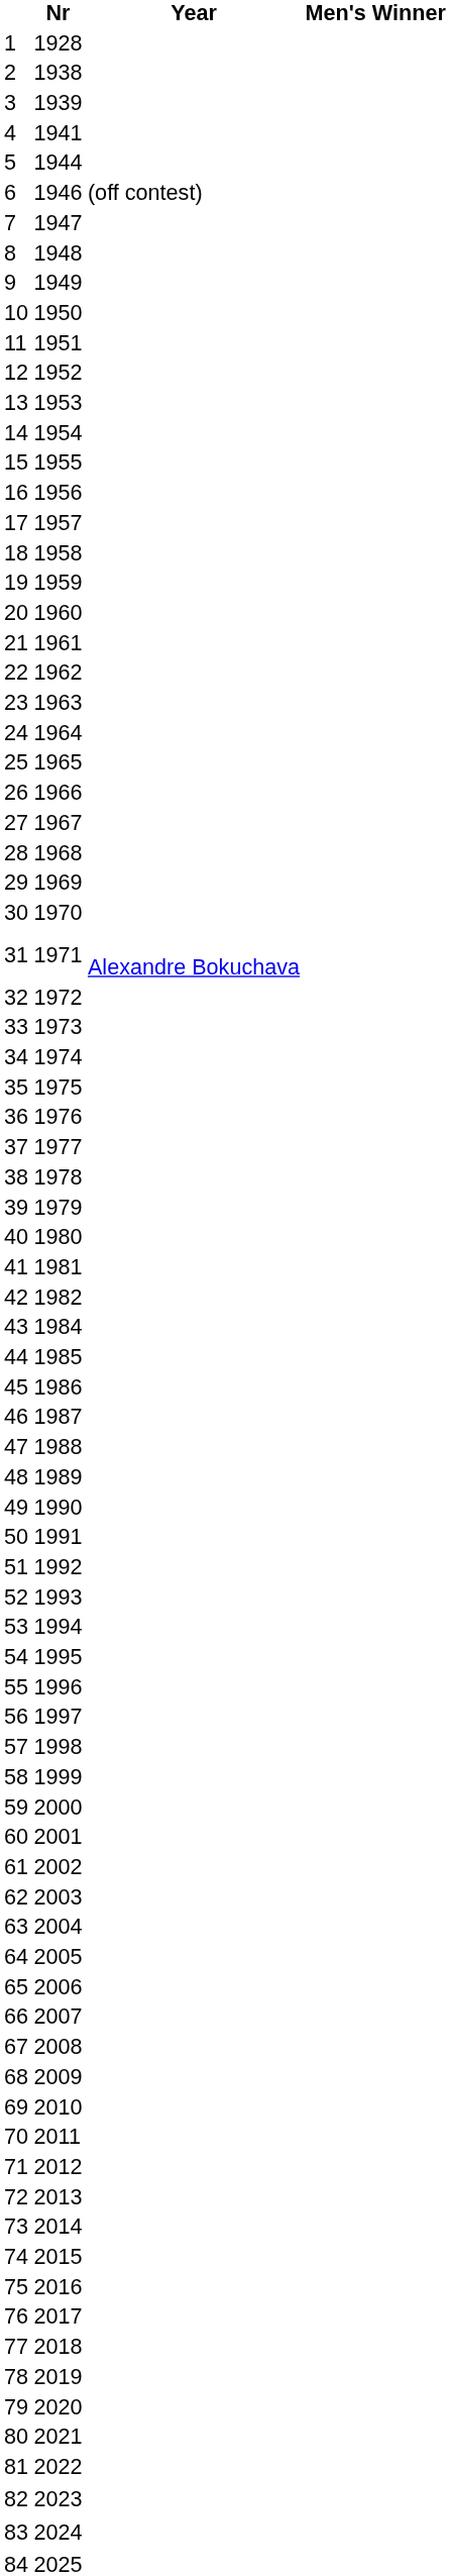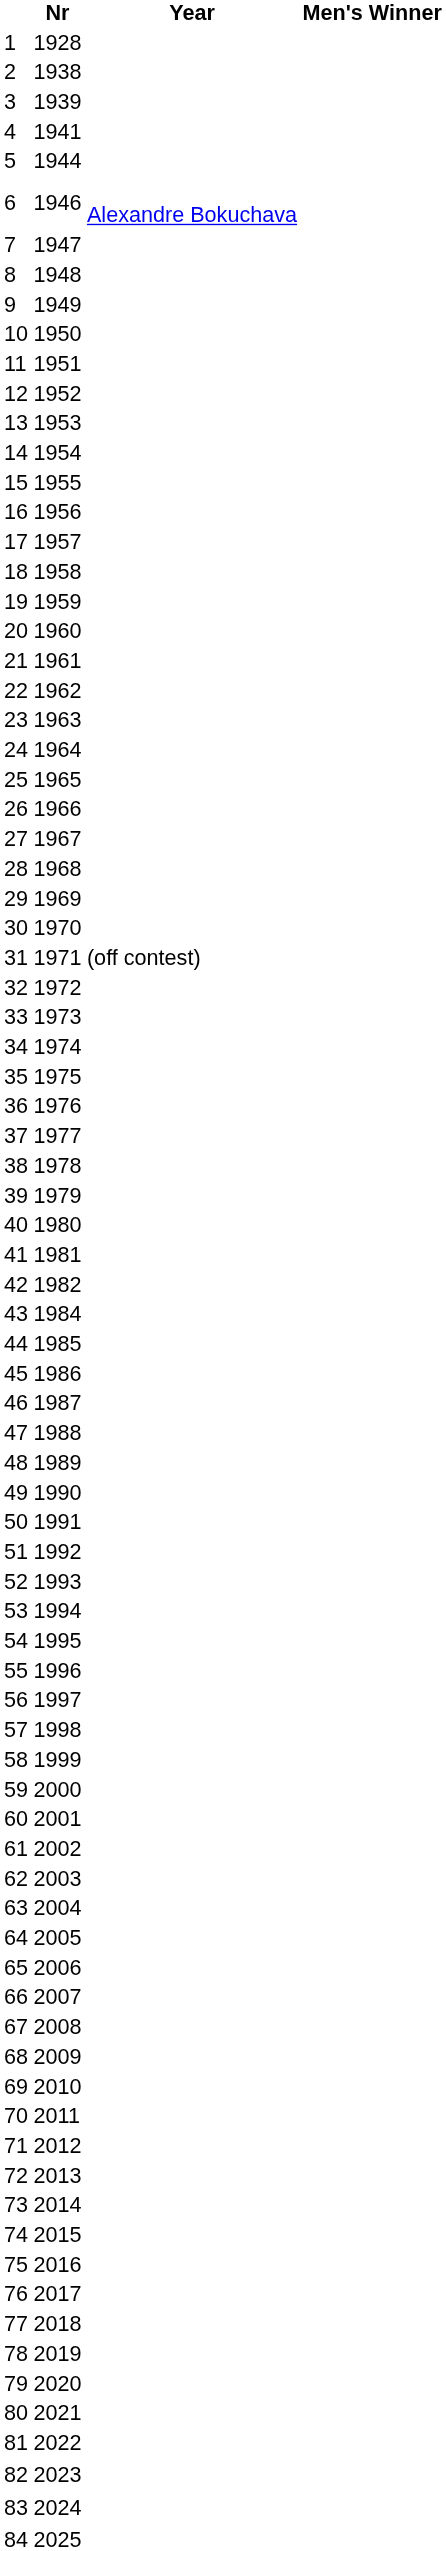 <table>
 <tr>
 <td valign="top"><br></td>
 <th>Nr</th>
 <th>Year</th>
 <th>Men's Winner</th>
 </tr>
 <tr>
 <td>1</td>
 <td>1928</td>
 <td></td>
 </tr>
 <tr>
 <td>2</td>
 <td>1938</td>
 <td></td>
 </tr>
 <tr>
 <td>3</td>
 <td>1939</td>
 <td></td>
 </tr>
 <tr>
 <td>4</td>
 <td>1941</td>
 <td></td>
 </tr>
 <tr>
 <td>5</td>
 <td>1944</td>
 <td></td>
 </tr>
 <tr>
 <td>6</td>
 <td>1946</td>
-<td> (off contest)<br></td>
+<td> <br> <a href='#'>Alexandre Bokuchava</a></td>
 </tr>
 <tr>
 <td>7</td>
 <td>1947</td>
 <td></td>
 </tr>
 <tr>
 <td>8</td>
 <td>1948</td>
 <td></td>
 </tr>
 <tr>
 <td>9</td>
 <td>1949</td>
 <td></td>
 </tr>
 <tr>
 <td>10</td>
 <td>1950</td>
 <td></td>
 </tr>
 <tr>
 <td>11</td>
 <td>1951</td>
 <td></td>
 </tr>
 <tr>
 <td>12</td>
 <td>1952</td>
 <td></td>
 </tr>
 <tr>
 <td>13</td>
 <td>1953</td>
 <td></td>
 </tr>
 <tr>
 <td>14</td>
 <td>1954</td>
 <td></td>
 </tr>
 <tr>
 <td>15</td>
 <td>1955</td>
 <td></td>
 </tr>
 <tr>
 <td>16</td>
 <td>1956</td>
 <td></td>
 </tr>
 <tr>
 <td>17</td>
 <td>1957</td>
 <td></td>
 </tr>
 <tr>
 <td>18</td>
 <td>1958</td>
 <td></td>
 </tr>
 <tr>
 <td>19</td>
 <td>1959</td>
 <td></td>
 </tr>
 <tr>
 <td>20</td>
 <td>1960</td>
 <td></td>
 </tr>
 <tr>
 <td>21</td>
 <td>1961</td>
 <td></td>
 </tr>
 <tr>
 <td>22</td>
 <td>1962</td>
 <td></td>
 </tr>
 <tr>
 <td>23</td>
 <td>1963</td>
 <td></td>
 </tr>
 <tr>
 <td>24</td>
 <td>1964</td>
 <td></td>
 </tr>
 <tr>
 <td>25</td>
 <td>1965</td>
 <td></td>
 </tr>
 <tr>
 <td>26</td>
 <td>1966</td>
 <td></td>
 </tr>
 <tr>
 <td>27</td>
 <td>1967</td>
 <td></td>
 </tr>
 <tr>
 <td>28</td>
 <td>1968</td>
 <td></td>
 </tr>
 <tr>
 <td>29</td>
 <td>1969</td>
 <td></td>
 </tr>
 <tr>
 <td>30</td>
 <td>1970</td>
 <td></td>
 </tr>
 <tr>
 <td>31</td>
 <td>1971</td>
-<td> <br> <a href='#'>Alexandre Bokuchava</a></td>
+<td> (off contest)<br></td>
 </tr>
 <tr>
 <td>32</td>
 <td>1972</td>
 <td></td>
 </tr>
 <tr>
 <td>33</td>
 <td>1973</td>
 <td></td>
 </tr>
 <tr>
 <td>34</td>
 <td>1974</td>
 <td></td>
 </tr>
 <tr>
 <td>35</td>
 <td>1975</td>
 <td></td>
 </tr>
 <tr>
 <td>36</td>
 <td>1976</td>
 <td></td>
 </tr>
 <tr>
 <td>37</td>
 <td>1977</td>
 <td></td>
 </tr>
 <tr>
 <td>38</td>
 <td>1978</td>
 <td></td>
 </tr>
 <tr>
 <td>39</td>
 <td>1979</td>
 <td></td>
 </tr>
 <tr>
 <td>40</td>
 <td>1980</td>
 <td></td>
 </tr>
 <tr>
 <td>41</td>
 <td>1981</td>
 <td></td>
 </tr>
 <tr>
 <td>42</td>
 <td>1982</td>
 <td></td>
 </tr>
 <tr>
 <td>43</td>
 <td>1984</td>
 <td></td>
 </tr>
 <tr>
 <td>44</td>
 <td>1985</td>
 <td></td>
 </tr>
 <tr>
 <td>45</td>
 <td>1986</td>
 <td></td>
 </tr>
 <tr>
 <td>46</td>
 <td>1987</td>
 <td></td>
 </tr>
 <tr>
 <td>47</td>
 <td>1988</td>
 <td></td>
 </tr>
 <tr>
 <td>48</td>
 <td>1989</td>
 <td></td>
 </tr>
 <tr>
 <td>49</td>
 <td>1990</td>
 <td></td>
 </tr>
 <tr>
 <td>50</td>
 <td>1991</td>
 <td></td>
 </tr>
 <tr>
 <td>51</td>
 <td>1992</td>
 <td></td>
 </tr>
 <tr>
 <td>52</td>
 <td>1993</td>
 <td></td>
 </tr>
 <tr>
 <td>53</td>
 <td>1994</td>
 <td></td>
 </tr>
 <tr>
 <td>54</td>
 <td>1995</td>
 <td></td>
 </tr>
 <tr>
 <td>55</td>
 <td>1996</td>
 <td></td>
 </tr>
 <tr>
 <td>56</td>
 <td>1997</td>
 <td></td>
 </tr>
 <tr>
 <td>57</td>
 <td>1998</td>
 <td></td>
 </tr>
 <tr>
 <td>58</td>
 <td>1999</td>
 <td></td>
 </tr>
 <tr>
 <td>59</td>
 <td>2000</td>
 <td></td>
 </tr>
 <tr>
 <td>60</td>
 <td>2001</td>
 <td></td>
 </tr>
 <tr>
 <td>61</td>
 <td>2002</td>
 <td></td>
 </tr>
 <tr>
 <td>62</td>
 <td>2003</td>
 <td></td>
 </tr>
 <tr>
 <td>63</td>
 <td>2004</td>
 <td></td>
 </tr>
 <tr>
 <td>64</td>
 <td>2005</td>
 <td></td>
 </tr>
 <tr>
 <td>65</td>
 <td>2006</td>
 <td></td>
 </tr>
 <tr>
 <td>66</td>
 <td>2007</td>
 <td></td>
 </tr>
 <tr>
 <td>67</td>
 <td>2008</td>
 <td></td>
 </tr>
 <tr>
 <td>68</td>
 <td>2009</td>
 <td></td>
 </tr>
 <tr>
 <td>69</td>
 <td>2010</td>
 <td></td>
 </tr>
 <tr>
 <td>70</td>
 <td>2011</td>
 <td></td>
 </tr>
 <tr>
 <td>71</td>
 <td>2012</td>
 <td></td>
 </tr>
 <tr>
 <td>72</td>
 <td>2013</td>
 <td></td>
 </tr>
 <tr>
 <td>73</td>
 <td>2014</td>
 <td></td>
 </tr>
 <tr>
 <td>74</td>
 <td>2015</td>
 <td></td>
 </tr>
 <tr>
 <td>75</td>
 <td>2016</td>
 <td></td>
 </tr>
 <tr>
 <td>76</td>
 <td>2017</td>
 <td></td>
 </tr>
 <tr>
 <td>77</td>
 <td>2018</td>
 <td></td>
 </tr>
 <tr>
 <td>78</td>
 <td>2019</td>
 <td></td>
 </tr>
 <tr>
 <td>79</td>
 <td>2020</td>
 <td></td>
 </tr>
 <tr>
 <td>80</td>
 <td>2021</td>
 <td></td>
 </tr>
 <tr>
 <td>81</td>
 <td>2022</td>
 <td></td>
 </tr>
 <tr>
 </tr>
 <tr>
 <td>82</td>
 <td>2023</td>
 <td></td>
 </tr>
 <tr>
 </tr>
 <tr>
 <td>83</td>
 <td>2024</td>
 <td></td>
 </tr>
 <tr>
 </tr>
 <tr>
 <td>84</td>
 <td>2025</td>
 <td></td>
 </tr>
 <tr>
 </tr>
 </table>
